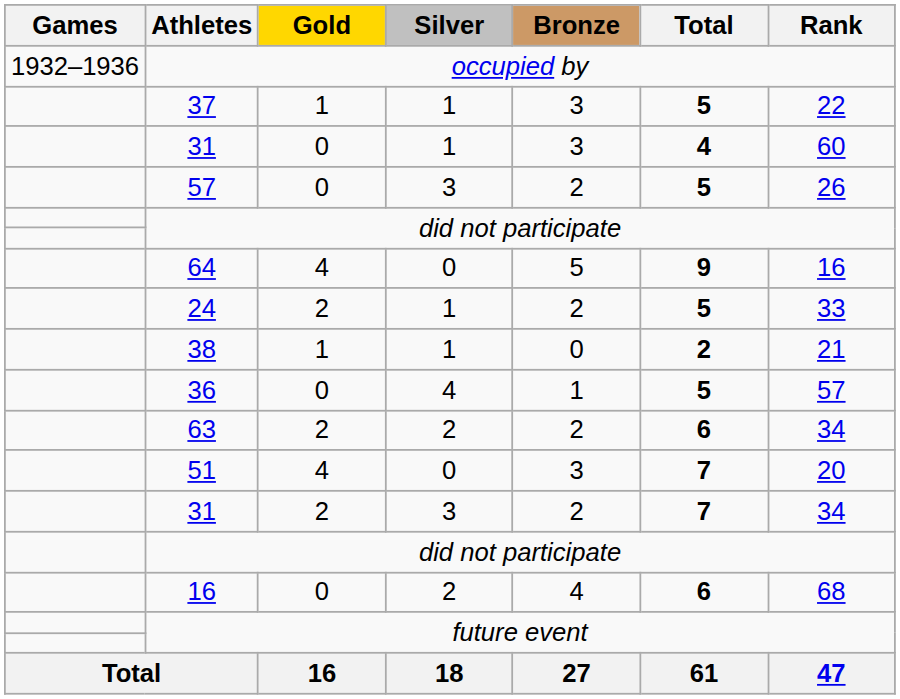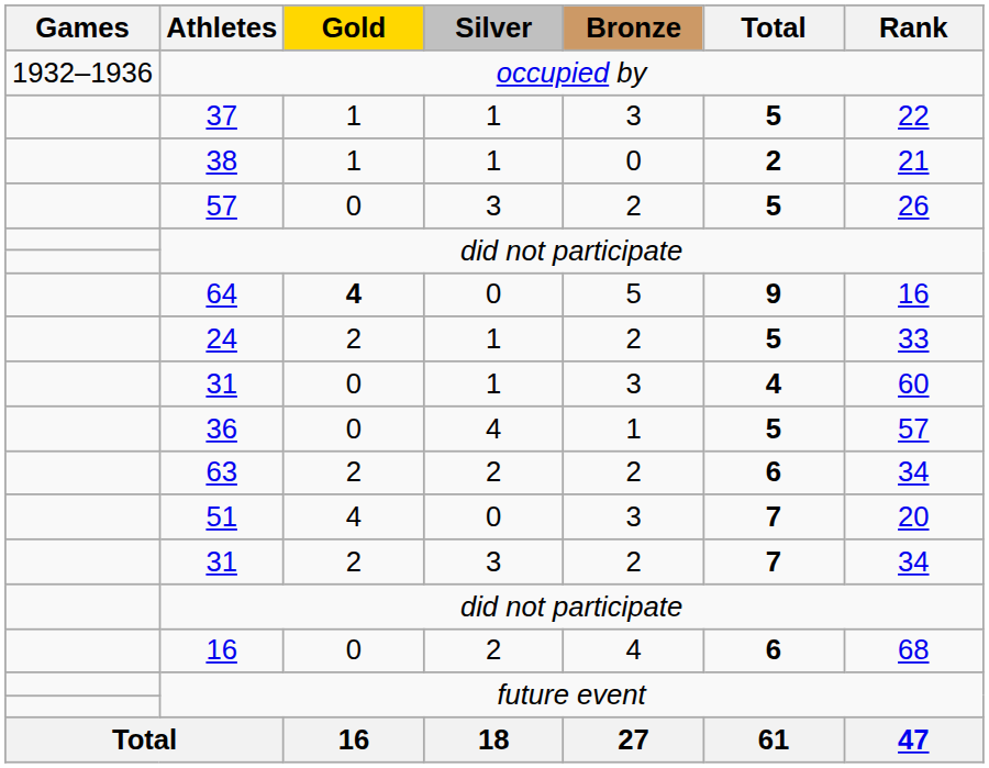 <table class="wikitable" style="text-align:center; font-size:90%;">
 <tr>
 <th>Games</th>
 <th>Athletes</th>
 <td style="background:gold; width:4.5em; font-weight:bold;">Gold</td>
 <td style="background:silver; width:4.5em; font-weight:bold;">Silver</td>
 <td style="background:#cc9966; width:4.5em; font-weight:bold;">Bronze</td>
 <th style="width:4.5em; font-weight:bold;">Total</th>
 <th style="width:4.5em; font-weight:bold;">Rank</th>
 </tr>
 <tr>
 <td align=left>1932–1936</td>
 <td colspan=6><em><a href='#'>occupied</a> by </em></td>
 </tr>
 <tr>
 <td align=left></td>
 <td><a href='#'>37</a></td>
 <td>1</td>
 <td>1</td>
 <td>3</td>
 <td><strong>5</strong></td>
 <td><a href='#'>22</a></td>
 </tr>
 <tr>
 <td align=left></td>
-<td><a href='#'>31</a></td>
+<td><a href='#'>38</a></td>
+<td>1</td>
+<td>1</td>
 <td>0</td>
-<td>1</td>
-<td>3</td>
-<td><strong>4</strong></td>
-<td><a href='#'>60</a></td>
+<td><strong>2</strong></td>
+<td><a href='#'>21</a></td>
 </tr>
 <tr>
 <td align=left></td>
 <td><a href='#'>57</a></td>
 <td>0</td>
 <td>3</td>
 <td>2</td>
 <td><strong>5</strong></td>
 <td><a href='#'>26</a></td>
 </tr>
 <tr>
 <td align=left></td>
 <td colspan=6 rowspan=2><em>did not participate</em></td>
 </tr>
 <tr>
 <td align=left></td>
 </tr>
 <tr>
 <td align=left></td>
 <td><a href='#'>64</a></td>
-<td>4</td>
+<td><strong>4</strong></td>
 <td>0</td>
 <td>5</td>
 <td><strong>9</strong></td>
 <td><a href='#'>16</a></td>
 </tr>
 <tr>
 <td align=left></td>
 <td><a href='#'>24</a></td>
 <td>2</td>
 <td>1</td>
 <td>2</td>
 <td><strong>5</strong></td>
 <td><a href='#'>33</a></td>
 </tr>
 <tr>
 <td align=left></td>
-<td><a href='#'>38</a></td>
+<td><a href='#'>31</a></td>
+<td>0</td>
 <td>1</td>
-<td>1</td>
-<td>0</td>
-<td><strong>2</strong></td>
-<td><a href='#'>21</a></td>
+<td>3</td>
+<td><strong>4</strong></td>
+<td><a href='#'>60</a></td>
 </tr>
 <tr>
 <td align=left></td>
 <td><a href='#'>36</a></td>
 <td>0</td>
 <td>4</td>
 <td>1</td>
 <td><strong>5</strong></td>
 <td><a href='#'>57</a></td>
 </tr>
 <tr>
 <td align=left></td>
 <td><a href='#'>63</a></td>
 <td>2</td>
 <td>2</td>
 <td>2</td>
 <td><strong>6</strong></td>
 <td><a href='#'>34</a></td>
 </tr>
 <tr>
 <td align=left></td>
 <td><a href='#'>51</a></td>
 <td>4</td>
 <td>0</td>
 <td>3</td>
 <td><strong>7</strong></td>
 <td><a href='#'>20</a></td>
 </tr>
 <tr>
 <td align=left></td>
 <td><a href='#'>31</a></td>
 <td>2</td>
 <td>3</td>
 <td>2</td>
 <td><strong>7</strong></td>
 <td><a href='#'>34</a></td>
 </tr>
 <tr>
 <td align=left></td>
 <td colspan=6><em>did not participate</em></td>
 </tr>
 <tr>
 <td align=left></td>
 <td><a href='#'>16</a></td>
 <td>0</td>
 <td>2</td>
 <td>4</td>
 <td><strong>6</strong></td>
 <td><a href='#'>68</a></td>
 </tr>
 <tr>
 <td align=left></td>
 <td colspan=6; rowspan=2><em>future event</em></td>
 </tr>
 <tr>
 <td align=left></td>
 </tr>
 <tr>
 <th colspan=2>Total</th>
 <th>16</th>
 <th>18</th>
 <th>27</th>
 <th>61</th>
 <th><a href='#'>47</a></th>
 </tr>
 </table>
